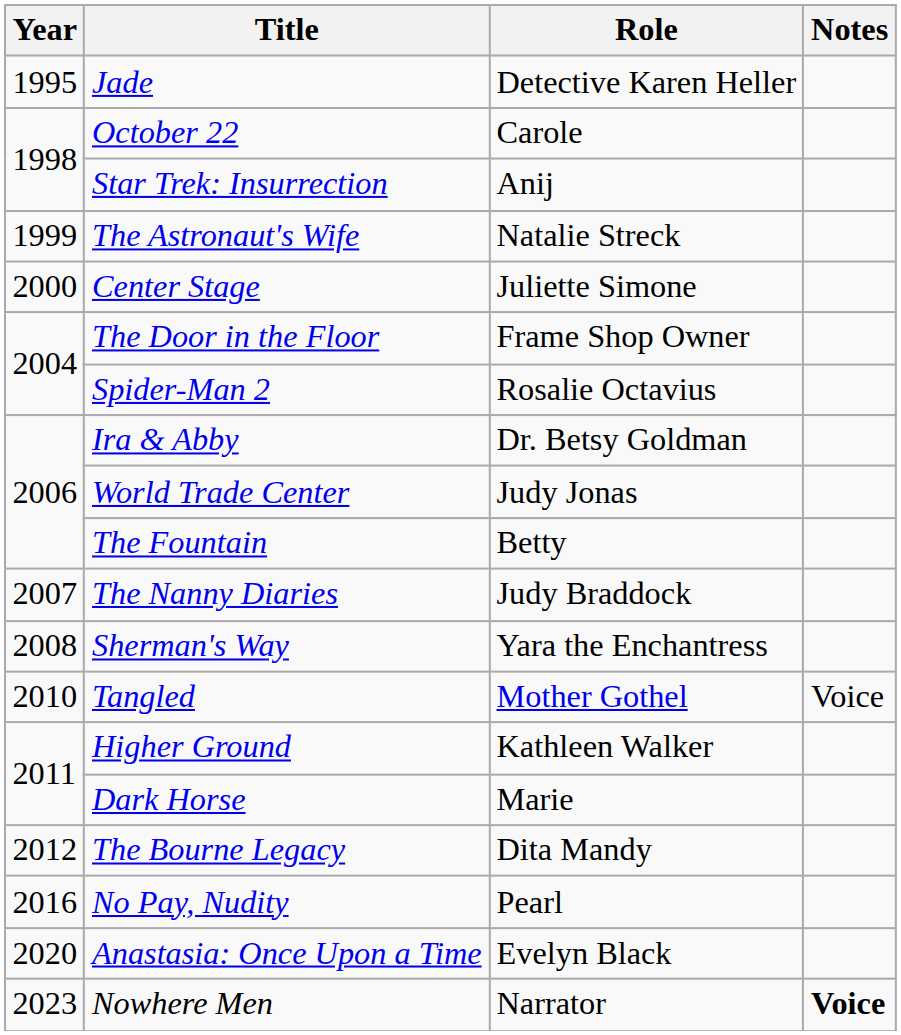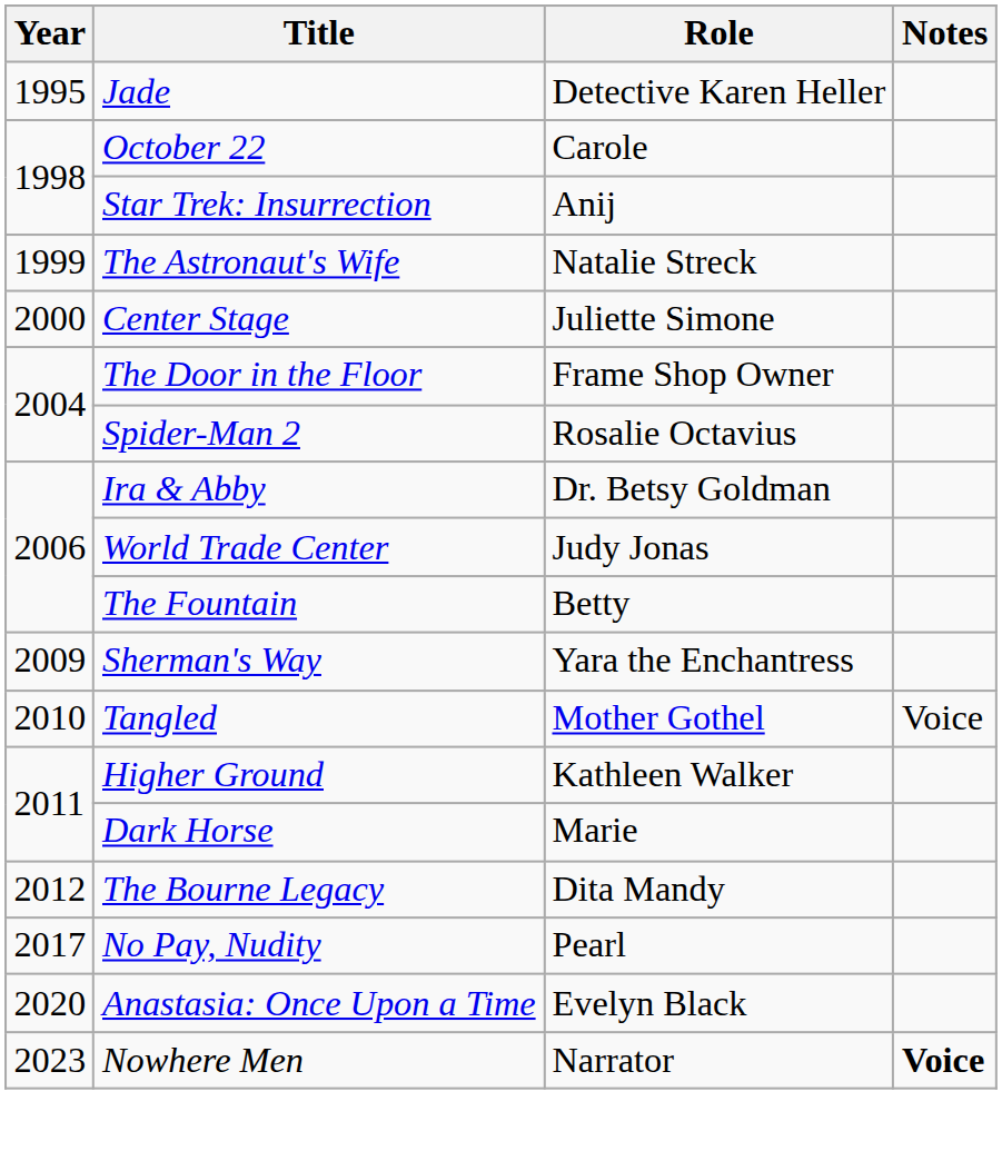 <table class="wikitable sortable">
 <tr align="center">
 <th>Year</th>
 <th>Title</th>
 <th>Role</th>
 <th class="unsortable">Notes</th>
 </tr>
 <tr>
 <td>1995</td>
 <td><em><a href='#'>Jade</a></em></td>
 <td>Detective Karen Heller</td>
 <td></td>
 </tr>
 <tr>
 <td rowspan="2">1998</td>
 <td><em><a href='#'>October 22</a></em></td>
 <td>Carole</td>
 <td></td>
 </tr>
 <tr>
 <td><em><a href='#'>Star Trek: Insurrection</a></em></td>
 <td>Anij</td>
 <td></td>
 </tr>
 <tr>
 <td>1999</td>
 <td><em><a href='#'>The Astronaut's Wife</a></em></td>
 <td>Natalie Streck</td>
 <td></td>
 </tr>
 <tr>
 <td>2000</td>
 <td><em><a href='#'>Center Stage</a></em></td>
 <td>Juliette Simone</td>
 <td></td>
 </tr>
 <tr>
 <td rowspan="2">2004</td>
 <td><em><a href='#'>The Door in the Floor</a></em></td>
 <td>Frame Shop Owner</td>
 <td></td>
 </tr>
 <tr>
 <td><em><a href='#'>Spider-Man 2</a></em></td>
 <td>Rosalie Octavius</td>
 <td></td>
 </tr>
 <tr>
 <td rowspan="3">2006</td>
 <td><em><a href='#'>Ira & Abby</a></em></td>
 <td>Dr. Betsy Goldman</td>
 <td></td>
 </tr>
 <tr>
 <td><em><a href='#'>World Trade Center</a></em></td>
 <td>Judy Jonas</td>
 <td></td>
 </tr>
 <tr>
 <td><em><a href='#'>The Fountain</a></em></td>
 <td>Betty</td>
 <td></td>
 </tr>
 <tr>
-<td>2007</td>
-<td><em><a href='#'>The Nanny Diaries</a></em></td>
-<td>Judy Braddock</td>
-<td></td>
-</tr>
-<tr>
-<td>2008</td>
+<td>2009</td>
 <td><em><a href='#'>Sherman's Way</a></em></td>
 <td>Yara the Enchantress</td>
 <td></td>
 </tr>
 <tr>
 <td>2010</td>
 <td><em><a href='#'>Tangled</a></em></td>
 <td><a href='#'>Mother Gothel</a></td>
 <td>Voice</td>
 </tr>
 <tr>
 <td rowspan="2">2011</td>
 <td><em><a href='#'>Higher Ground</a></em></td>
 <td>Kathleen Walker</td>
 <td></td>
 </tr>
 <tr>
 <td><em><a href='#'>Dark Horse</a></em></td>
 <td>Marie</td>
 <td></td>
 </tr>
 <tr>
 <td>2012</td>
 <td><em><a href='#'>The Bourne Legacy</a></em></td>
 <td>Dita Mandy</td>
 <td></td>
 </tr>
 <tr>
-<td>2016</td>
+<td>2017</td>
 <td><em><a href='#'>No Pay, Nudity</a></em></td>
 <td>Pearl</td>
 <td></td>
 </tr>
 <tr>
 <td>2020</td>
 <td><em><a href='#'>Anastasia: Once Upon a Time</a></em></td>
 <td>Evelyn Black</td>
 <td></td>
 </tr>
 <tr>
 <td>2023</td>
 <td><em>Nowhere Men</em></td>
 <td>Narrator</td>
 <td><strong>Voice</strong></td>
 </tr>
 </table>
